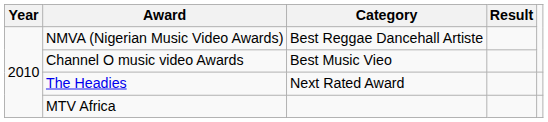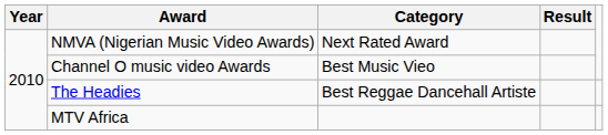 <table class="wikitable plainrowheaders sortable">
 <tr>
 <th>Year</th>
 <th>Award</th>
 <th>Category</th>
 <th>Result</th>
 </tr>
 <tr>
 <td rowspan="6">2010</td>
 <td>NMVA (Nigerian Music Video Awards)</td>
-<td>Best Reggae Dancehall Artiste</td>
+<td>Next Rated Award</td>
 <td></td>
 </tr>
 <tr>
 <td>Channel O music video Awards</td>
 <td>Best Music Vieo</td>
 <td></td>
 </tr>
 <tr>
 <td><a href='#'>The Headies</a></td>
-<td>Next Rated Award</td>
+<td>Best Reggae Dancehall Artiste</td>
 <td></td>
 <td></td>
 </tr>
 <tr>
 <td>MTV Africa</td>
 <td></td>
 <td></td>
 <td></td>
 </tr>
 </table>
